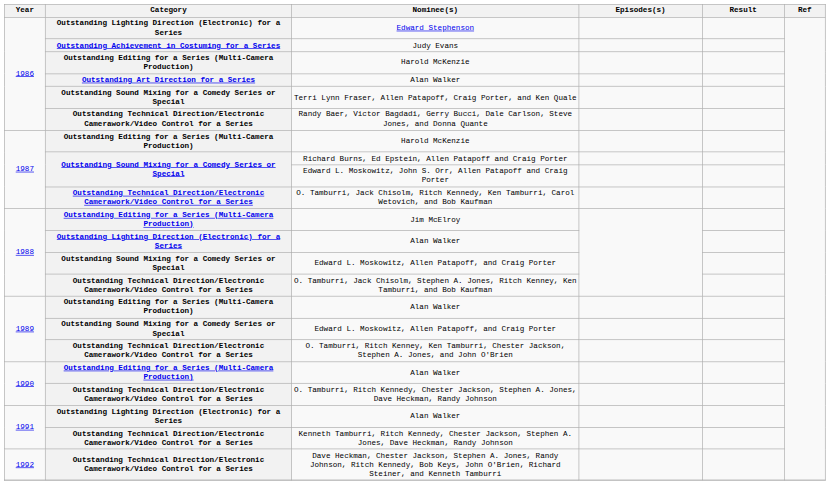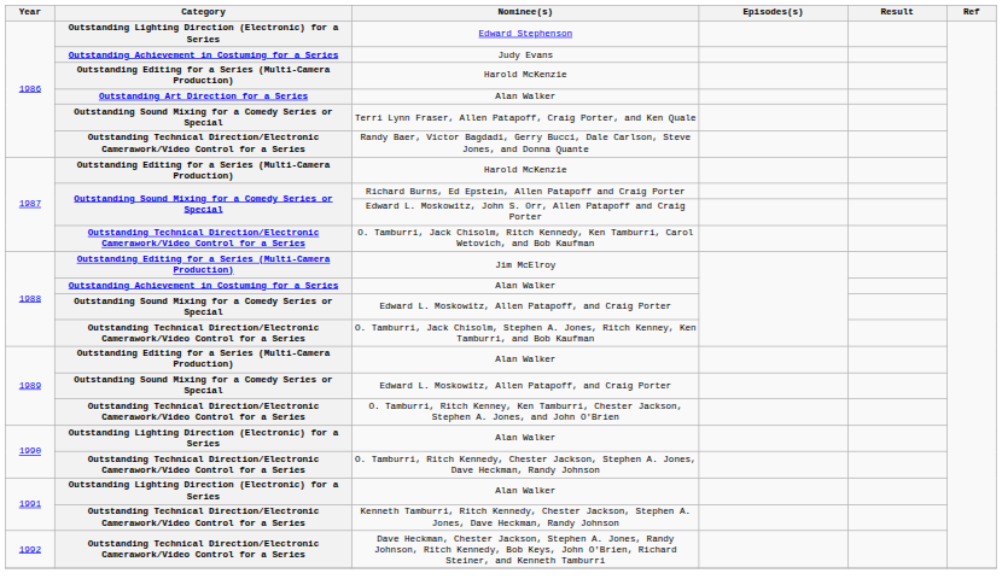 <table class="wikitable plainrowheaders" style="font-size: 90%; text-align:center" width=100%>
 <tr>
 <th scope="col" width="5%">Year</th>
 <th scope="col" width="30%">Category</th>
 <th scope="col" width="35%">Nominee(s)</th>
 <th scope="col" width="15%">Episodes(s)</th>
 <th scope="col" width="10%">Result</th>
 <th scope="col" width="5%">Ref</th>
 </tr>
 <tr>
 <td rowspan=6><a href='#'>1986</a></td>
 <th scope="row" style="text-align:center">Outstanding Lighting Direction (Electronic) for a Series</th>
 <td><a href='#'>Edward Stephenson</a></td>
 <td></td>
 <td></td>
 <td rowspan="22"></td>
 </tr>
 <tr>
 <th scope="row" style="text-align:center"><a href='#'>Outstanding Achievement in Costuming for a Series</a></th>
 <td>Judy Evans</td>
 <td></td>
 <td></td>
 </tr>
 <tr>
 <th scope="row" style="text-align:center">Outstanding Editing for a Series (Multi-Camera Production)</th>
 <td>Harold McKenzie</td>
 <td></td>
 <td></td>
 </tr>
 <tr>
 <th scope="row" style="text-align:center"><a href='#'>Outstanding Art Direction for a Series</a></th>
 <td>Alan Walker</td>
 <td></td>
 <td></td>
 </tr>
 <tr>
 <th scope="row" style="text-align:center">Outstanding Sound Mixing for a Comedy Series or Special</th>
 <td>Terri Lynn Fraser, Allen Patapoff, Craig Porter, and Ken Quale</td>
 <td></td>
 <td></td>
 </tr>
 <tr>
 <th scope="row" style="text-align:center">Outstanding Technical Direction/Electronic Camerawork/Video Control for a Series</th>
 <td>Randy Baer, Victor Bagdadi, Gerry Bucci, Dale Carlson, Steve Jones, and Donna Quante</td>
 <td></td>
 <td></td>
 </tr>
 <tr>
 <td rowspan=4><a href='#'>1987</a></td>
 <th scope="row" style="text-align:center">Outstanding Editing for a Series (Multi-Camera Production)</th>
 <td>Harold McKenzie</td>
 <td></td>
 <td></td>
 </tr>
 <tr>
 <th scope="row" style="text-align:center" rowspan="2"><a href='#'>Outstanding Sound Mixing for a Comedy Series or Special</a></th>
 <td>Richard Burns, Ed Epstein, Allen Patapoff and Craig Porter</td>
 <td></td>
 <td></td>
 </tr>
 <tr>
 <td>Edward L. Moskowitz, John S. Orr, Allen Patapoff and Craig Porter</td>
 <td></td>
 <td></td>
 </tr>
 <tr>
 <th scope="row" style="text-align:center"><a href='#'>Outstanding Technical Direction/Electronic Camerawork/Video Control for a Series</a></th>
 <td>O. Tamburri, Jack Chisolm, Ritch Kennedy, Ken Tamburri, Carol Wetovich, and Bob Kaufman</td>
 <td></td>
 <td></td>
 </tr>
 <tr>
 <td rowspan=4><a href='#'>1988</a></td>
 <th scope="row" style="text-align:center"><a href='#'>Outstanding Editing for a Series (Multi-Camera Production)</a></th>
 <td>Jim McElroy</td>
 <td rowspan="4"></td>
 <td></td>
 </tr>
 <tr>
-<th scope="row" style="text-align:center"><a href='#'>Outstanding Lighting Direction (Electronic) for a Series</a></th>
+<th scope="row" style="text-align:center"><a href='#'>Outstanding Achievement in Costuming for a Series</a></th>
 <td>Alan Walker</td>
 <td></td>
 </tr>
 <tr>
 <th scope="row" style="text-align:center">Outstanding Sound Mixing for a Comedy Series or Special</th>
 <td>Edward L. Moskowitz, Allen Patapoff, and Craig Porter</td>
 <td></td>
 </tr>
 <tr>
 <th scope="row" style="text-align:center">Outstanding Technical Direction/Electronic Camerawork/Video Control for a Series</th>
 <td>O. Tamburri, Jack Chisolm, Stephen A. Jones, Ritch Kenney, Ken Tamburri, and Bob Kaufman</td>
 <td></td>
 </tr>
 <tr>
 <td rowspan="3"><a href='#'>1989</a></td>
 <th scope="row" style="text-align:center">Outstanding Editing for a Series (Multi-Camera Production)</th>
 <td>Alan Walker</td>
 <td></td>
 <td></td>
 </tr>
 <tr>
 <th scope="row" style="text-align:center">Outstanding Sound Mixing for a Comedy Series or Special</th>
 <td>Edward L. Moskowitz, Allen Patapoff, and Craig Porter</td>
 <td></td>
 <td></td>
 </tr>
 <tr>
 <th scope="row" style="text-align:center">Outstanding Technical Direction/Electronic Camerawork/Video Control for a Series</th>
 <td>O. Tamburri, Ritch Kenney, Ken Tamburri, Chester Jackson, Stephen A. Jones, and John O'Brien</td>
 <td></td>
 <td></td>
 </tr>
 <tr>
 <td rowspan="2"><a href='#'>1990</a></td>
-<th scope="row" style="text-align:center"><a href='#'>Outstanding Editing for a Series (Multi-Camera Production)</a></th>
+<th scope="row" style="text-align:center">Outstanding Lighting Direction (Electronic) for a Series</th>
 <td>Alan Walker</td>
 <td></td>
 <td></td>
 </tr>
 <tr>
 <th scope="row" style="text-align:center">Outstanding Technical Direction/Electronic Camerawork/Video Control for a Series</th>
 <td>O. Tamburri, Ritch Kennedy, Chester Jackson, Stephen A. Jones, Dave Heckman, Randy Johnson</td>
 <td></td>
 <td></td>
 </tr>
 <tr>
 <td rowspan="2"><a href='#'>1991</a></td>
 <th scope="row" style="text-align:center">Outstanding Lighting Direction (Electronic) for a Series</th>
 <td>Alan Walker</td>
 <td></td>
 <td></td>
 </tr>
 <tr>
 <th scope="row" style="text-align:center">Outstanding Technical Direction/Electronic Camerawork/Video Control for a Series</th>
 <td>Kenneth Tamburri, Ritch Kennedy, Chester Jackson, Stephen A. Jones, Dave Heckman, Randy Johnson</td>
 <td></td>
 <td></td>
 </tr>
 <tr>
 <td><a href='#'>1992</a></td>
 <th scope="row" style="text-align:center">Outstanding Technical Direction/Electronic Camerawork/Video Control for a Series</th>
 <td>Dave Heckman, Chester Jackson, Stephen A. Jones, Randy Johnson, Ritch Kennedy, Bob Keys, John O'Brien, Richard Steiner, and Kenneth Tamburri</td>
 <td></td>
 <td></td>
 </tr>
 <tr>
 </tr>
 </table>
